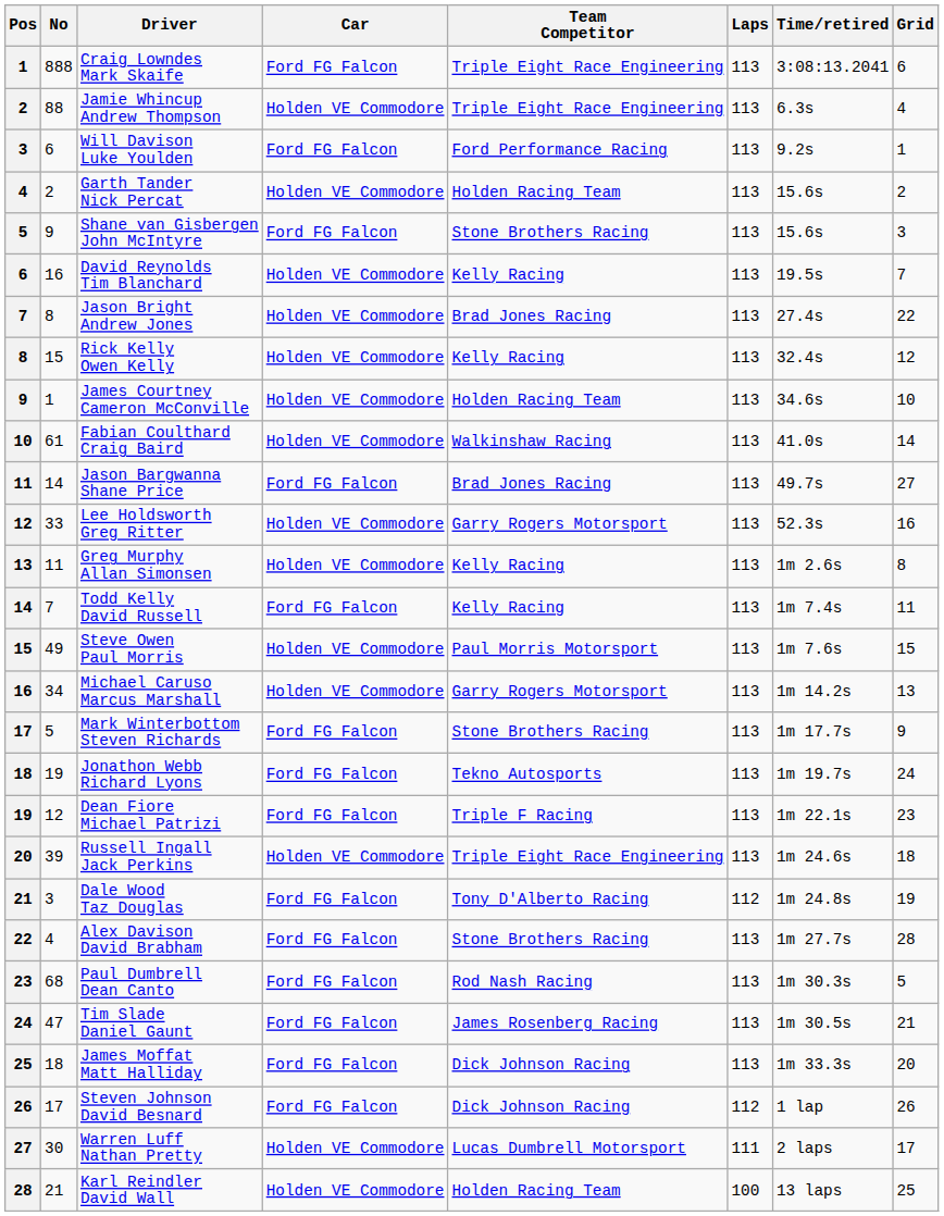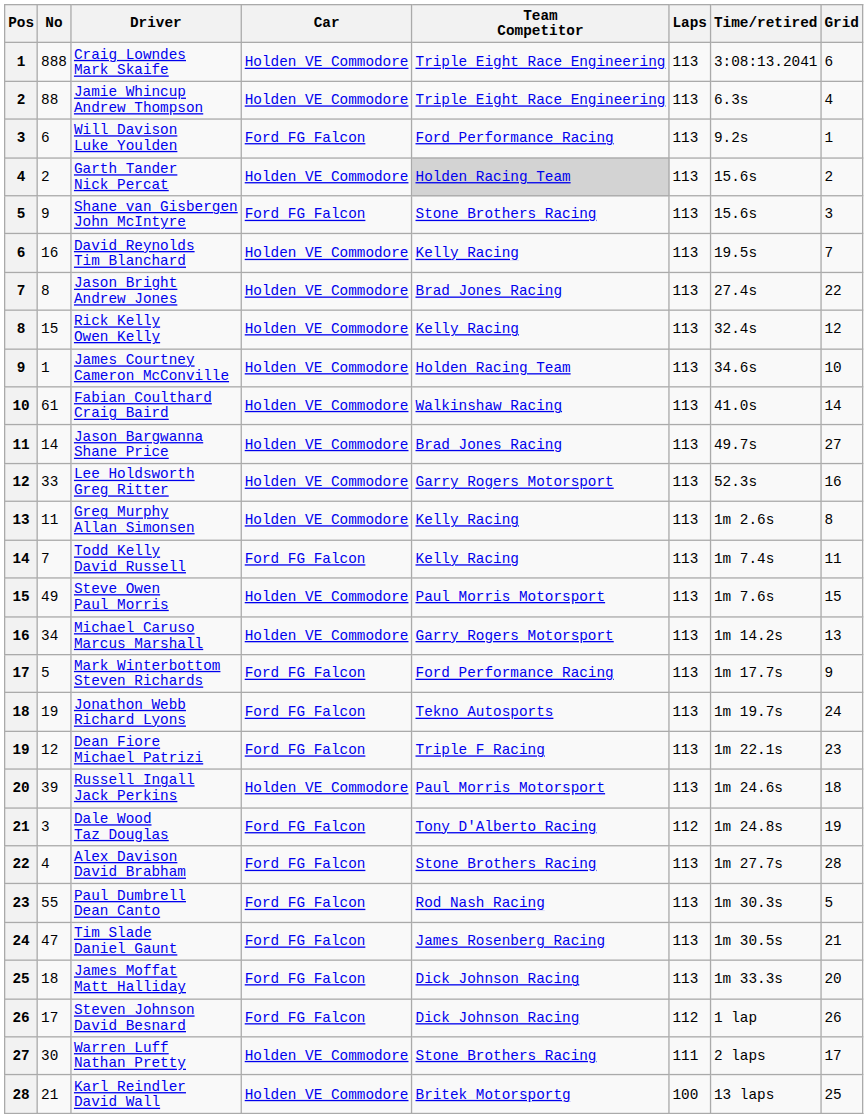 <table class="wikitable" style="font-size: 85%;">
 <tr>
 <th>Pos</th>
 <th>No</th>
 <th>Driver</th>
 <th>Car</th>
 <th>Team <br> Competitor</th>
 <th>Laps</th>
 <th>Time/retired</th>
 <th>Grid</th>
 </tr>
 <tr>
 <th>1</th>
 <td>888</td>
 <td> <a href='#'>Craig Lowndes</a><br> <a href='#'>Mark Skaife</a></td>
-<td><a href='#'>Ford FG Falcon</a></td>
+<td><a href='#'>Holden VE Commodore</a></td>
 <td><a href='#'>Triple Eight Race Engineering</a></td>
 <td>113</td>
 <td>3:08:13.2041</td>
 <td>6</td>
 </tr>
 <tr>
 <th>2</th>
 <td>88</td>
 <td> <a href='#'>Jamie Whincup</a><br> <a href='#'>Andrew Thompson</a></td>
 <td><a href='#'>Holden VE Commodore</a></td>
 <td><a href='#'>Triple Eight Race Engineering</a></td>
 <td>113</td>
 <td>6.3s</td>
 <td>4</td>
 </tr>
 <tr>
 <th>3</th>
 <td>6</td>
 <td> <a href='#'>Will Davison</a><br> <a href='#'>Luke Youlden</a></td>
 <td><a href='#'>Ford FG Falcon</a></td>
 <td><a href='#'>Ford Performance Racing</a></td>
 <td>113</td>
 <td>9.2s</td>
 <td>1</td>
 </tr>
 <tr>
 <th>4</th>
 <td>2</td>
 <td> <a href='#'>Garth Tander</a><br> <a href='#'>Nick Percat</a></td>
 <td><a href='#'>Holden VE Commodore</a></td>
-<td><a href='#'>Holden Racing Team</a></td>
+<td style="background: lightgrey;"><a href='#'>Holden Racing Team</a></td>
 <td>113</td>
 <td>15.6s</td>
 <td>2</td>
 </tr>
 <tr>
 <th>5</th>
 <td>9</td>
 <td> <a href='#'>Shane van Gisbergen</a><br> <a href='#'>John McIntyre</a></td>
 <td><a href='#'>Ford FG Falcon</a></td>
 <td><a href='#'>Stone Brothers Racing</a></td>
 <td>113</td>
 <td>15.6s</td>
 <td>3</td>
 </tr>
 <tr>
 <th>6</th>
 <td>16</td>
 <td> <a href='#'>David Reynolds</a><br> <a href='#'>Tim Blanchard</a></td>
 <td><a href='#'>Holden VE Commodore</a></td>
 <td><a href='#'>Kelly Racing</a> <br></td>
 <td>113</td>
 <td>19.5s</td>
 <td>7</td>
 </tr>
 <tr>
 <th>7</th>
 <td>8</td>
 <td> <a href='#'>Jason Bright</a><br> <a href='#'>Andrew Jones</a></td>
 <td><a href='#'>Holden VE Commodore</a></td>
 <td><a href='#'>Brad Jones Racing</a></td>
 <td>113</td>
 <td>27.4s</td>
 <td>22</td>
 </tr>
 <tr>
 <th>8</th>
 <td>15</td>
 <td> <a href='#'>Rick Kelly</a><br> <a href='#'>Owen Kelly</a></td>
 <td><a href='#'>Holden VE Commodore</a></td>
 <td><a href='#'>Kelly Racing</a></td>
 <td>113</td>
 <td>32.4s</td>
 <td>12</td>
 </tr>
 <tr>
 <th>9</th>
 <td>1</td>
 <td> <a href='#'>James Courtney</a><br> <a href='#'>Cameron McConville</a></td>
 <td><a href='#'>Holden VE Commodore</a></td>
 <td><a href='#'>Holden Racing Team</a></td>
 <td>113</td>
 <td>34.6s</td>
 <td>10</td>
 </tr>
 <tr>
 <th>10</th>
 <td>61</td>
 <td> <a href='#'>Fabian Coulthard</a><br> <a href='#'>Craig Baird</a></td>
 <td><a href='#'>Holden VE Commodore</a></td>
 <td><a href='#'>Walkinshaw Racing</a></td>
 <td>113</td>
 <td>41.0s</td>
 <td>14</td>
 </tr>
 <tr>
 <th>11</th>
 <td>14</td>
 <td> <a href='#'>Jason Bargwanna</a><br> <a href='#'>Shane Price</a></td>
-<td><a href='#'>Ford FG Falcon</a></td>
+<td><a href='#'>Holden VE Commodore</a></td>
 <td><a href='#'>Brad Jones Racing</a></td>
 <td>113</td>
 <td>49.7s</td>
 <td>27</td>
 </tr>
 <tr>
 <th>12</th>
 <td>33</td>
 <td> <a href='#'>Lee Holdsworth</a><br> <a href='#'>Greg Ritter</a></td>
 <td><a href='#'>Holden VE Commodore</a></td>
 <td><a href='#'>Garry Rogers Motorsport</a></td>
 <td>113</td>
 <td>52.3s</td>
 <td>16</td>
 </tr>
 <tr>
 <th>13</th>
 <td>11</td>
 <td> <a href='#'>Greg Murphy</a><br> <a href='#'>Allan Simonsen</a></td>
 <td><a href='#'>Holden VE Commodore</a></td>
 <td><a href='#'>Kelly Racing</a></td>
 <td>113</td>
 <td>1m 2.6s</td>
 <td>8</td>
 </tr>
 <tr>
 <th>14</th>
 <td>7</td>
 <td> <a href='#'>Todd Kelly</a><br> <a href='#'>David Russell</a></td>
 <td><a href='#'>Ford FG Falcon</a></td>
 <td><a href='#'>Kelly Racing</a></td>
 <td>113</td>
 <td>1m 7.4s</td>
 <td>11</td>
 </tr>
 <tr>
 <th>15</th>
 <td>49</td>
 <td> <a href='#'>Steve Owen</a><br> <a href='#'>Paul Morris</a></td>
 <td><a href='#'>Holden VE Commodore</a></td>
 <td><a href='#'>Paul Morris Motorsport</a></td>
 <td>113</td>
 <td>1m 7.6s</td>
 <td>15</td>
 </tr>
 <tr>
 <th>16</th>
 <td>34</td>
 <td> <a href='#'>Michael Caruso</a><br> <a href='#'>Marcus Marshall</a></td>
 <td><a href='#'>Holden VE Commodore</a></td>
 <td><a href='#'>Garry Rogers Motorsport</a></td>
 <td>113</td>
 <td>1m 14.2s</td>
 <td>13</td>
 </tr>
 <tr>
 <th>17</th>
 <td>5</td>
 <td> <a href='#'>Mark Winterbottom</a><br> <a href='#'>Steven Richards</a></td>
 <td><a href='#'>Ford FG Falcon</a></td>
-<td><a href='#'>Stone Brothers Racing</a></td>
+<td><a href='#'>Ford Performance Racing</a></td>
 <td>113</td>
 <td>1m 17.7s</td>
 <td>9</td>
 </tr>
 <tr>
 <th>18</th>
 <td>19</td>
 <td> <a href='#'>Jonathon Webb</a><br> <a href='#'>Richard Lyons</a></td>
 <td><a href='#'>Ford FG Falcon</a></td>
 <td><a href='#'>Tekno Autosports</a></td>
 <td>113</td>
 <td>1m 19.7s</td>
 <td>24</td>
 </tr>
 <tr>
 <th>19</th>
 <td>12</td>
 <td> <a href='#'>Dean Fiore</a><br> <a href='#'>Michael Patrizi</a></td>
 <td><a href='#'>Ford FG Falcon</a></td>
 <td><a href='#'>Triple F Racing</a></td>
 <td>113</td>
 <td>1m 22.1s</td>
 <td>23</td>
 </tr>
 <tr>
 <th>20</th>
 <td>39</td>
 <td> <a href='#'>Russell Ingall</a><br> <a href='#'>Jack Perkins</a></td>
 <td><a href='#'>Holden VE Commodore</a></td>
-<td><a href='#'>Triple Eight Race Engineering</a></td>
+<td><a href='#'>Paul Morris Motorsport</a></td>
 <td>113</td>
 <td>1m 24.6s</td>
 <td>18</td>
 </tr>
 <tr>
 <th>21</th>
 <td>3</td>
 <td> <a href='#'>Dale Wood</a><br> <a href='#'>Taz Douglas</a></td>
 <td><a href='#'>Ford FG Falcon</a></td>
 <td><a href='#'>Tony D'Alberto Racing</a></td>
 <td>112</td>
 <td>1m 24.8s</td>
 <td>19</td>
 </tr>
 <tr>
 <th>22</th>
 <td>4</td>
 <td> <a href='#'>Alex Davison</a><br> <a href='#'>David Brabham</a></td>
 <td><a href='#'>Ford FG Falcon</a></td>
 <td><a href='#'>Stone Brothers Racing</a></td>
 <td>113</td>
 <td>1m 27.7s</td>
 <td>28</td>
 </tr>
 <tr>
 <th>23</th>
-<td>68</td>
+<td>55</td>
 <td> <a href='#'>Paul Dumbrell</a><br> <a href='#'>Dean Canto</a></td>
 <td><a href='#'>Ford FG Falcon</a></td>
 <td><a href='#'>Rod Nash Racing</a></td>
 <td>113</td>
 <td>1m 30.3s</td>
 <td>5</td>
 </tr>
 <tr>
 <th>24</th>
 <td>47</td>
 <td> <a href='#'>Tim Slade</a><br> <a href='#'>Daniel Gaunt</a></td>
 <td><a href='#'>Ford FG Falcon</a></td>
 <td><a href='#'>James Rosenberg Racing</a></td>
 <td>113</td>
 <td>1m 30.5s</td>
 <td>21</td>
 </tr>
 <tr>
 <th>25</th>
 <td>18</td>
 <td> <a href='#'>James Moffat</a><br> <a href='#'>Matt Halliday</a></td>
 <td><a href='#'>Ford FG Falcon</a></td>
 <td><a href='#'>Dick Johnson Racing</a></td>
 <td>113</td>
 <td>1m 33.3s</td>
 <td>20</td>
 </tr>
 <tr>
 <th>26</th>
 <td>17</td>
 <td> <a href='#'>Steven Johnson</a><br> <a href='#'>David Besnard</a></td>
 <td><a href='#'>Ford FG Falcon</a></td>
 <td><a href='#'>Dick Johnson Racing</a></td>
 <td>112</td>
 <td> 1 lap</td>
 <td>26</td>
 </tr>
 <tr>
 <th>27</th>
 <td>30</td>
 <td> <a href='#'>Warren Luff</a><br> <a href='#'>Nathan Pretty</a></td>
 <td><a href='#'>Holden VE Commodore</a></td>
-<td><a href='#'>Lucas Dumbrell Motorsport</a></td>
+<td><a href='#'>Stone Brothers Racing</a></td>
 <td>111</td>
 <td> 2 laps</td>
 <td>17</td>
 </tr>
 <tr>
 <th>28</th>
 <td>21</td>
 <td> <a href='#'>Karl Reindler</a><br> <a href='#'>David Wall</a></td>
 <td><a href='#'>Holden VE Commodore</a></td>
-<td><a href='#'>Holden Racing Team</a></td>
+<td><a href='#'>Britek Motorsportg</a></td>
 <td>100</td>
 <td> 13 laps</td>
 <td>25</td>
 </tr>
 <tr>
 </tr>
 </table>
